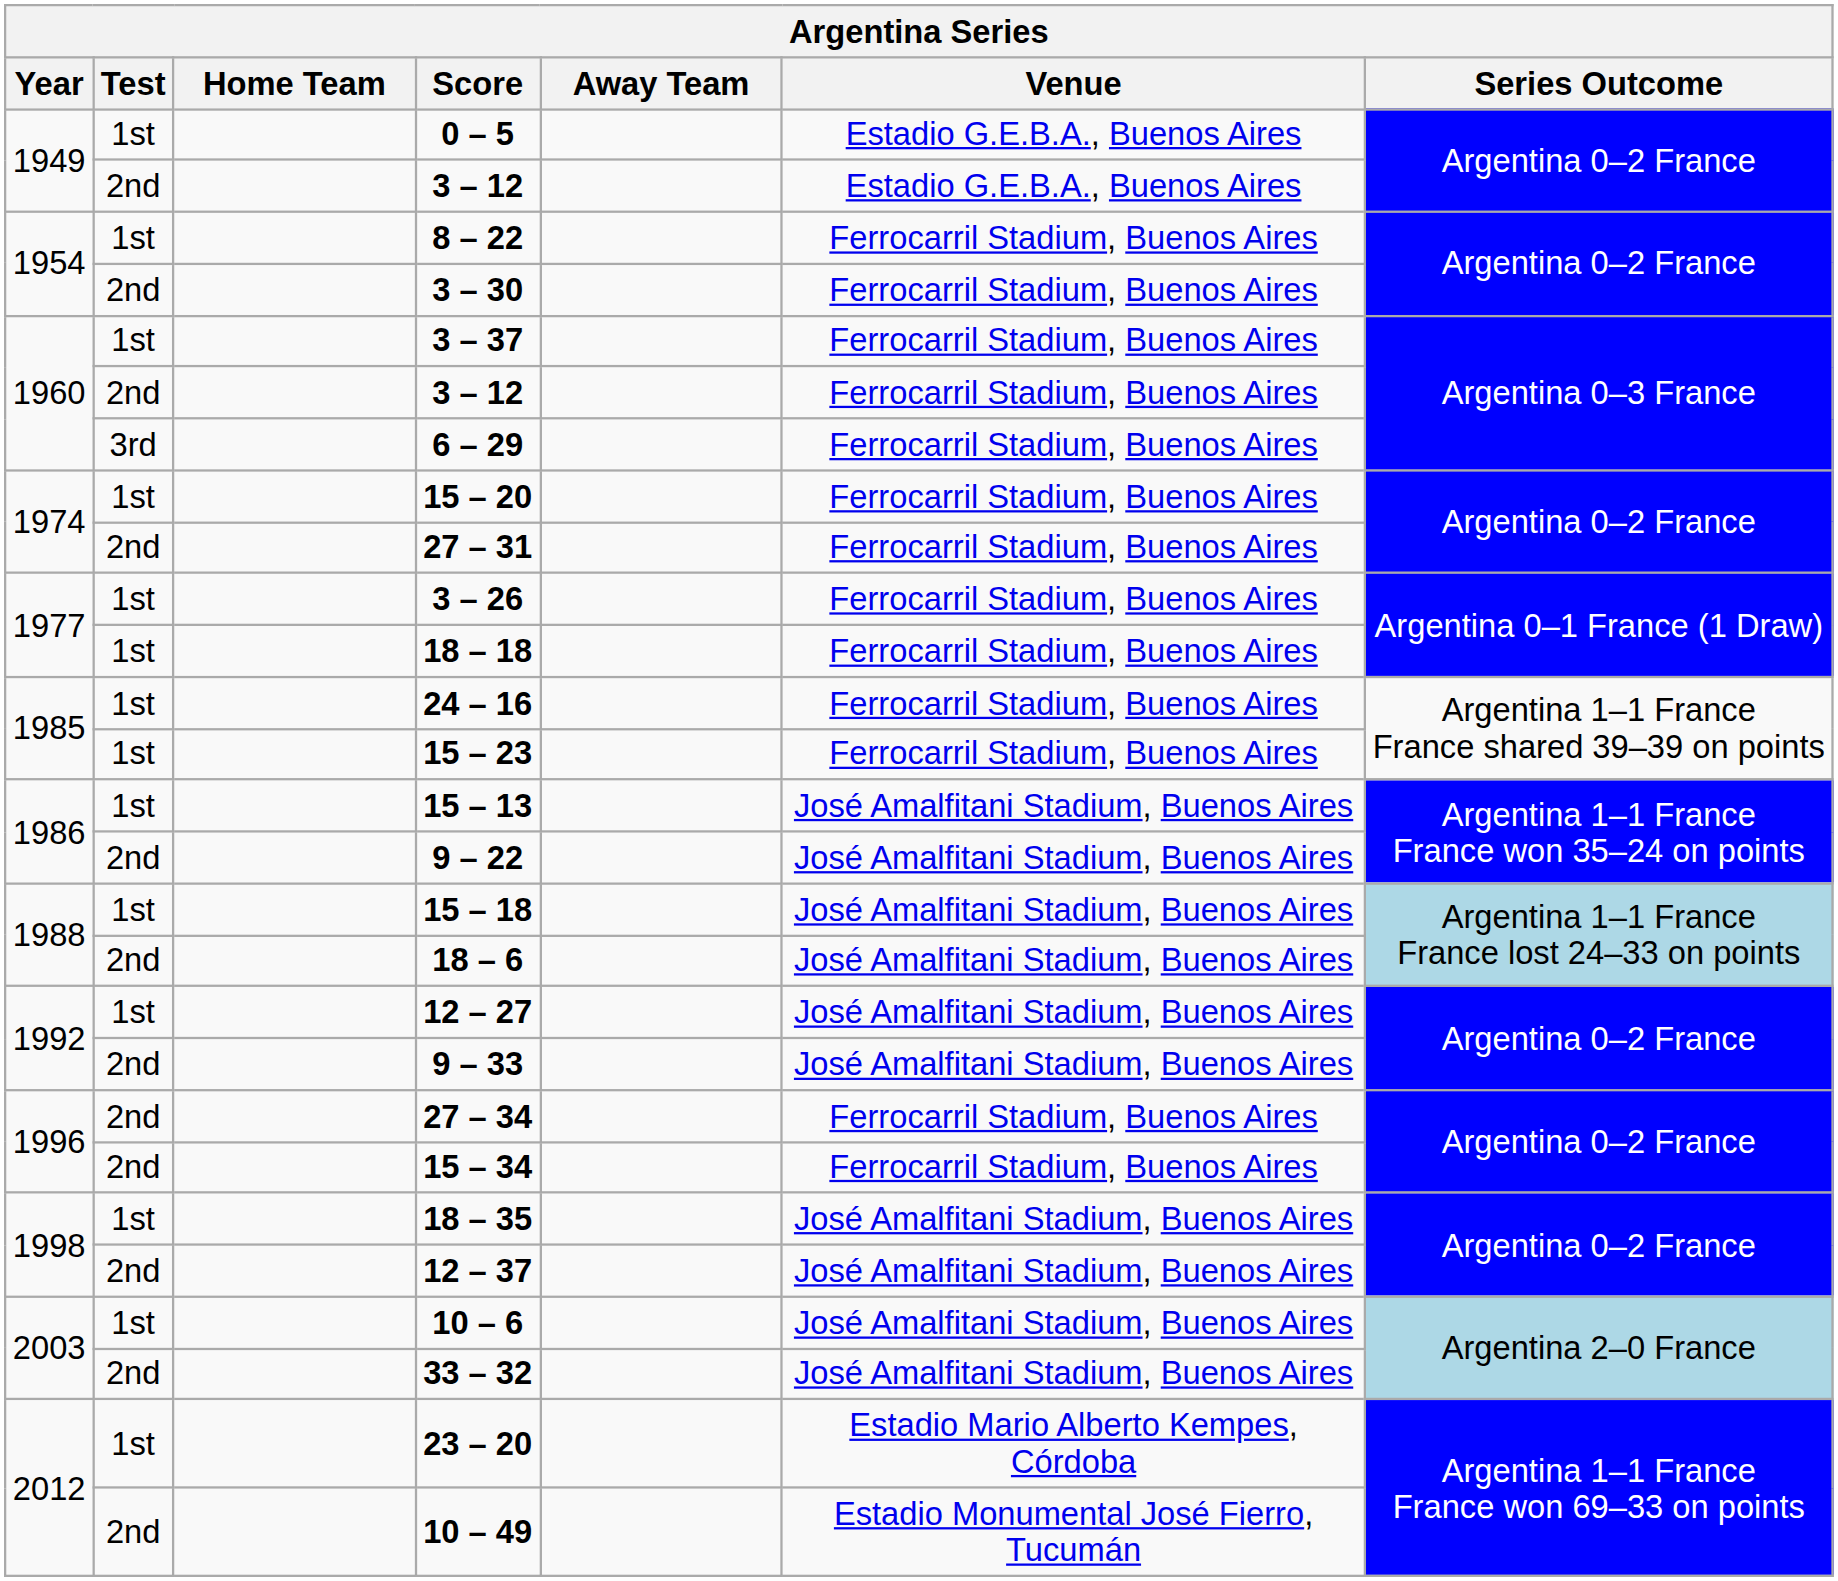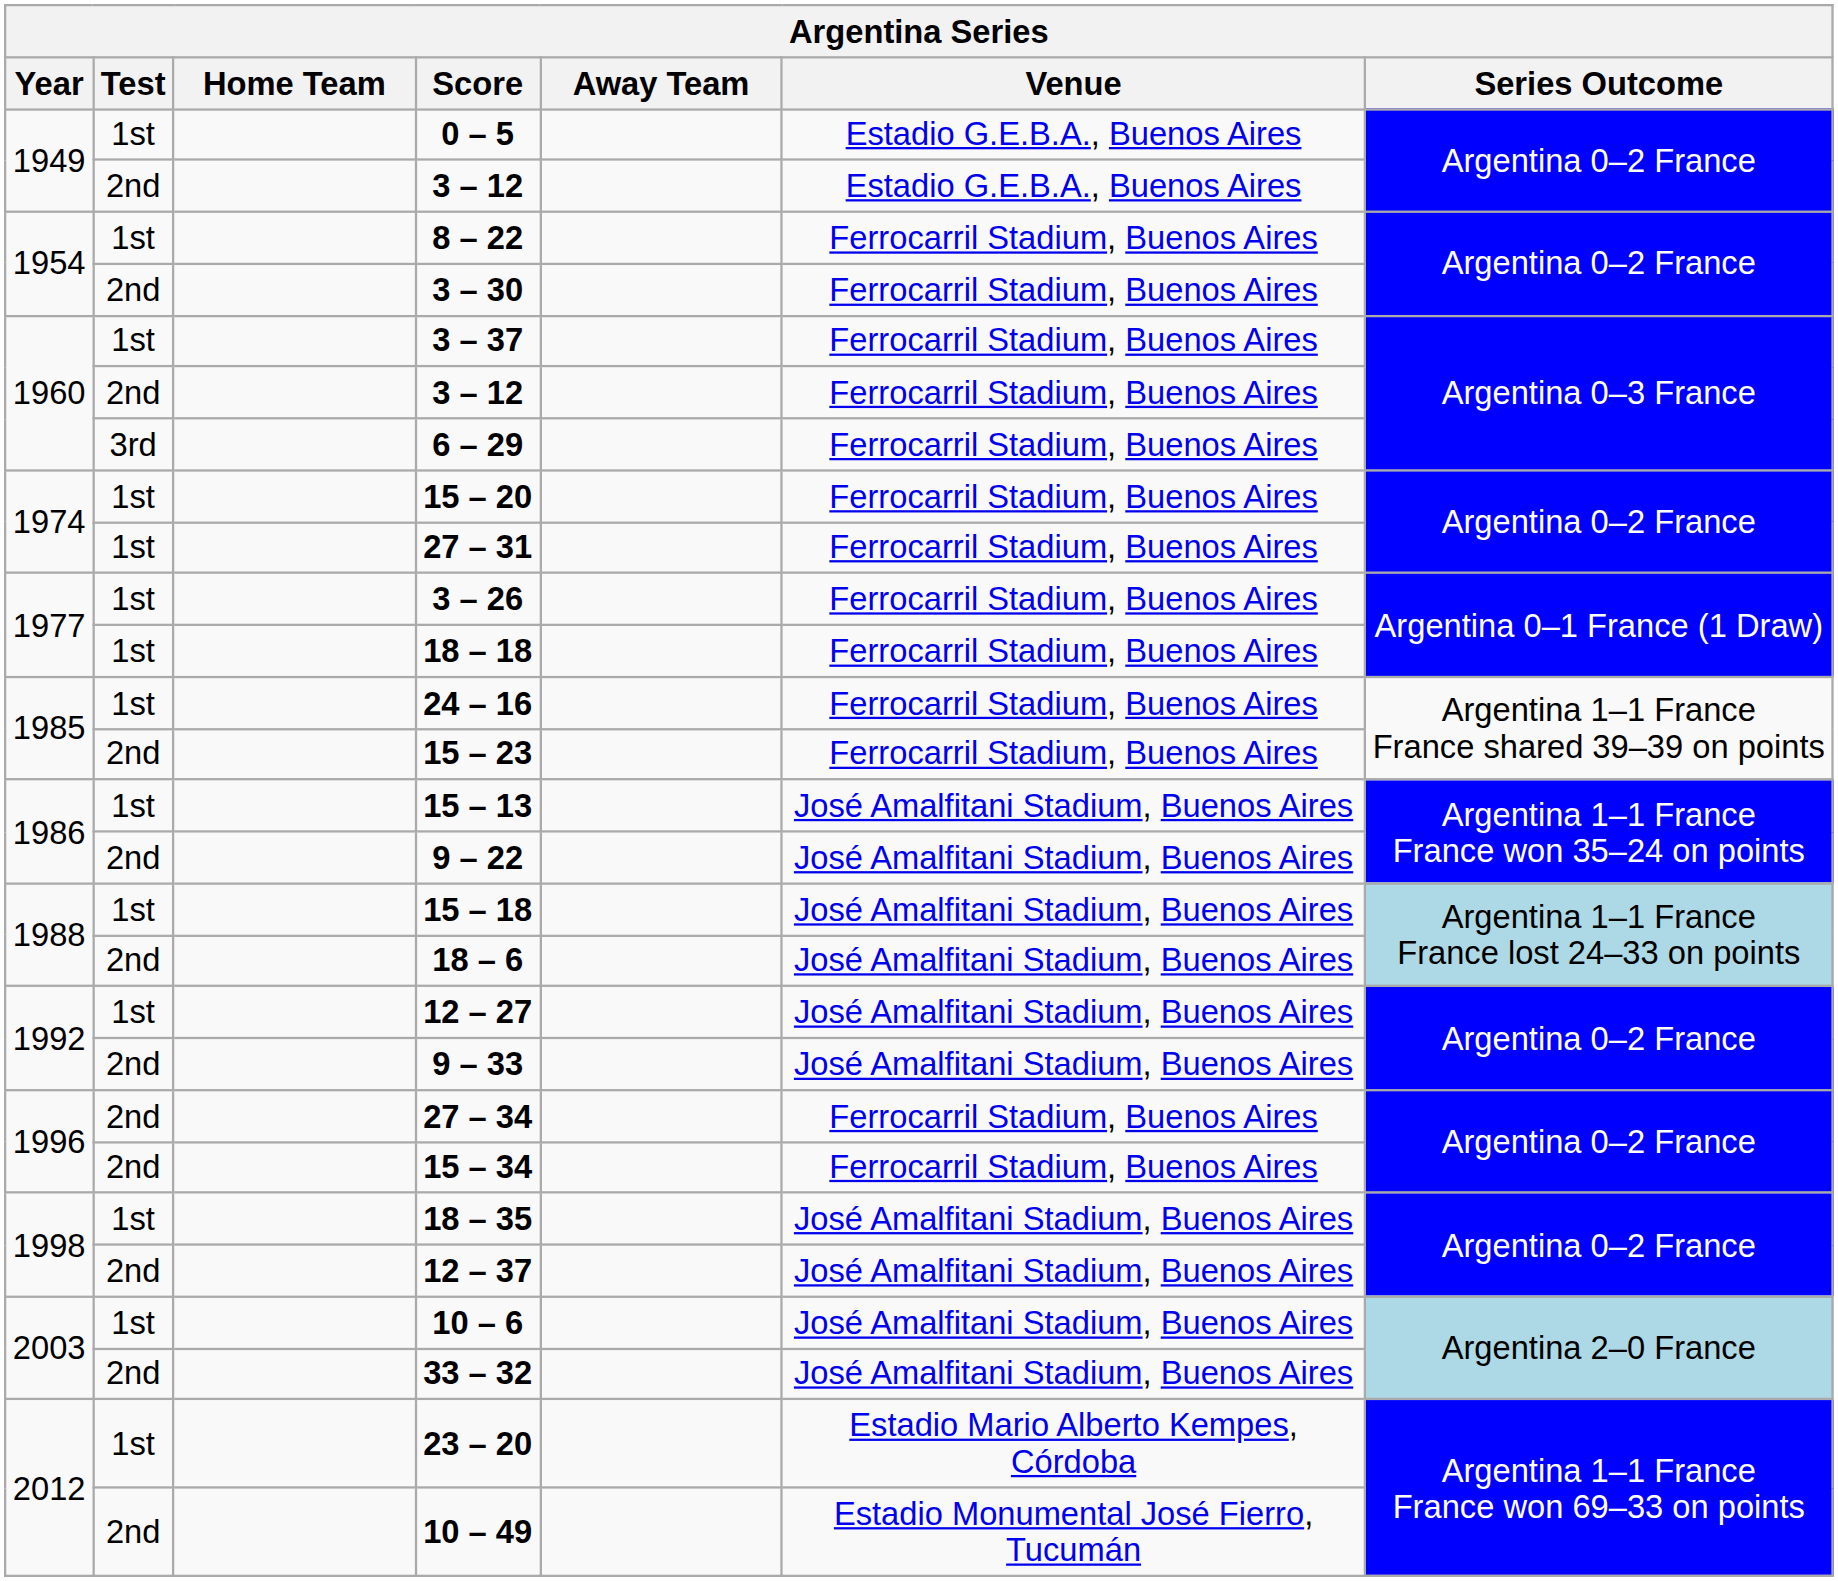 <table class="wikitable" style="text-align: center;font-size:90%;">
 <tr>
 <th colspan=7> Argentina Series</th>
 </tr>
 <tr>
 <th>Year</th>
 <th>Test</th>
 <th width=100>Home Team</th>
 <th>Score</th>
 <th width=100>Away Team</th>
 <th width=250>Venue</th>
 <th>Series Outcome</th>
 </tr>
 <tr>
 <td rowspan=2>1949</td>
 <td>1st</td>
 <td></td>
 <td><strong>0 – 5</strong></td>
 <td></td>
 <td><a href='#'>Estadio G.E.B.A.</a>, <a href='#'>Buenos Aires</a></td>
 <td align="center" style="background:blue;color:white" rowspan=2>Argentina 0–2 France</td>
 </tr>
 <tr>
 <td>2nd</td>
 <td></td>
 <td><strong>3 – 12</strong></td>
 <td></td>
 <td><a href='#'>Estadio G.E.B.A.</a>, <a href='#'>Buenos Aires</a></td>
 </tr>
 <tr>
 <td rowspan=2>1954</td>
 <td>1st</td>
 <td></td>
 <td><strong>8 – 22</strong></td>
 <td></td>
 <td><a href='#'>Ferrocarril Stadium</a>, <a href='#'>Buenos Aires</a></td>
 <td align="center" style="background:blue;color:white" rowspan=2>Argentina 0–2 France</td>
 </tr>
 <tr>
 <td>2nd</td>
 <td></td>
 <td><strong>3 – 30</strong></td>
 <td></td>
 <td><a href='#'>Ferrocarril Stadium</a>, <a href='#'>Buenos Aires</a></td>
 </tr>
 <tr>
 <td rowspan=3>1960</td>
 <td>1st</td>
 <td></td>
 <td><strong>3 – 37</strong></td>
 <td></td>
 <td><a href='#'>Ferrocarril Stadium</a>, <a href='#'>Buenos Aires</a></td>
 <td align="center" style="background:blue;color:white" rowspan=3>Argentina 0–3 France</td>
 </tr>
 <tr>
 <td>2nd</td>
 <td></td>
 <td><strong>3 – 12</strong></td>
 <td></td>
 <td><a href='#'>Ferrocarril Stadium</a>, <a href='#'>Buenos Aires</a></td>
 </tr>
 <tr>
 <td>3rd</td>
 <td></td>
 <td><strong>6 – 29</strong></td>
 <td></td>
 <td><a href='#'>Ferrocarril Stadium</a>, <a href='#'>Buenos Aires</a></td>
 </tr>
 <tr>
 <td rowspan=2>1974</td>
 <td>1st</td>
 <td></td>
 <td><strong>15 – 20</strong></td>
 <td></td>
 <td><a href='#'>Ferrocarril Stadium</a>, <a href='#'>Buenos Aires</a></td>
 <td align="center" style="background:blue;color:white" rowspan=2>Argentina 0–2 France</td>
 </tr>
 <tr>
-<td>2nd</td>
+<td>1st</td>
 <td></td>
 <td><strong>27 – 31</strong></td>
 <td></td>
 <td><a href='#'>Ferrocarril Stadium</a>, <a href='#'>Buenos Aires</a></td>
 </tr>
 <tr>
 <td rowspan=2>1977</td>
 <td>1st</td>
 <td></td>
 <td><strong>3 – 26</strong></td>
 <td></td>
 <td><a href='#'>Ferrocarril Stadium</a>, <a href='#'>Buenos Aires</a></td>
 <td align="center" style="background:blue;color:white" rowspan=2>Argentina 0–1 France (1 Draw)</td>
 </tr>
 <tr>
 <td>1st</td>
 <td></td>
 <td align="center"><strong>18 – 18</strong></td>
 <td></td>
 <td><a href='#'>Ferrocarril Stadium</a>, <a href='#'>Buenos Aires</a></td>
 </tr>
 <tr>
 <td rowspan=2>1985</td>
 <td>1st</td>
 <td></td>
 <td><strong>24 – 16</strong></td>
 <td></td>
 <td><a href='#'>Ferrocarril Stadium</a>, <a href='#'>Buenos Aires</a></td>
 <td rowspan=2>Argentina 1–1 France<br>France shared 39–39 on points</td>
 </tr>
 <tr>
-<td>1st</td>
+<td>2nd</td>
 <td></td>
 <td><strong>15 – 23</strong></td>
 <td></td>
 <td><a href='#'>Ferrocarril Stadium</a>, <a href='#'>Buenos Aires</a></td>
 </tr>
 <tr>
 <td rowspan=2>1986</td>
 <td>1st</td>
 <td></td>
 <td><strong>15 – 13</strong></td>
 <td></td>
 <td><a href='#'>José Amalfitani Stadium</a>, <a href='#'>Buenos Aires</a></td>
 <td align="center" style="background:blue;color:white" rowspan=2>Argentina 1–1 France<br> France won 35–24 on points</td>
 </tr>
 <tr>
 <td>2nd</td>
 <td></td>
 <td><strong>9 – 22</strong></td>
 <td></td>
 <td><a href='#'>José Amalfitani Stadium</a>, <a href='#'>Buenos Aires</a></td>
 </tr>
 <tr>
 <td rowspan=2>1988</td>
 <td>1st</td>
 <td></td>
 <td><strong>15 – 18</strong></td>
 <td></td>
 <td><a href='#'>José Amalfitani Stadium</a>, <a href='#'>Buenos Aires</a></td>
 <td align="center" style="background:lightblue;color:black" rowspan=2>Argentina 1–1 France<br> France lost 24–33 on points</td>
 </tr>
 <tr>
 <td>2nd</td>
 <td></td>
 <td><strong>18 – 6</strong></td>
 <td></td>
 <td><a href='#'>José Amalfitani Stadium</a>, <a href='#'>Buenos Aires</a></td>
 </tr>
 <tr>
 <td rowspan=2>1992</td>
 <td>1st</td>
 <td></td>
 <td><strong>12 – 27</strong></td>
 <td></td>
 <td><a href='#'>José Amalfitani Stadium</a>, <a href='#'>Buenos Aires</a></td>
 <td align="center" style="background:blue;color:white" rowspan=2>Argentina 0–2 France</td>
 </tr>
 <tr>
 <td>2nd</td>
 <td></td>
 <td><strong>9 – 33</strong></td>
 <td></td>
 <td><a href='#'>José Amalfitani Stadium</a>, <a href='#'>Buenos Aires</a></td>
 </tr>
 <tr>
 <td rowspan=2>1996</td>
 <td>2nd</td>
 <td></td>
 <td><strong>27 – 34</strong></td>
 <td></td>
 <td><a href='#'>Ferrocarril Stadium</a>, <a href='#'>Buenos Aires</a></td>
 <td align="center" style="background:blue;color:white" rowspan=2>Argentina 0–2 France</td>
 </tr>
 <tr>
 <td>2nd</td>
 <td></td>
 <td><strong>15 – 34</strong></td>
 <td></td>
 <td><a href='#'>Ferrocarril Stadium</a>, <a href='#'>Buenos Aires</a></td>
 </tr>
 <tr>
 <td rowspan=2>1998</td>
 <td>1st</td>
 <td></td>
 <td><strong>18 – 35</strong></td>
 <td></td>
 <td><a href='#'>José Amalfitani Stadium</a>, <a href='#'>Buenos Aires</a></td>
 <td align="center" style="background:blue;color:white" rowspan=2>Argentina 0–2 France</td>
 </tr>
 <tr>
 <td>2nd</td>
 <td></td>
 <td><strong>12 – 37</strong></td>
 <td></td>
 <td><a href='#'>José Amalfitani Stadium</a>, <a href='#'>Buenos Aires</a></td>
 </tr>
 <tr>
 <td rowspan=2>2003</td>
 <td>1st</td>
 <td></td>
 <td><strong>10 – 6</strong></td>
 <td></td>
 <td><a href='#'>José Amalfitani Stadium</a>, <a href='#'>Buenos Aires</a></td>
 <td align="center" style="background:lightblue;color:black" rowspan=2>Argentina 2–0 France</td>
 </tr>
 <tr>
 <td>2nd</td>
 <td></td>
 <td><strong>33 – 32</strong></td>
 <td></td>
 <td><a href='#'>José Amalfitani Stadium</a>, <a href='#'>Buenos Aires</a></td>
 </tr>
 <tr>
 <td rowspan=2>2012</td>
 <td>1st</td>
 <td></td>
 <td><strong>23 – 20</strong></td>
 <td></td>
 <td><a href='#'>Estadio Mario Alberto Kempes</a>, <a href='#'>Córdoba</a></td>
 <td align="center" style="background:blue;color:white" rowspan=2>Argentina 1–1 France<br> France won 69–33 on points</td>
 </tr>
 <tr>
 <td>2nd</td>
 <td></td>
 <td><strong>10 – 49</strong></td>
 <td></td>
 <td><a href='#'>Estadio Monumental José Fierro</a>, <a href='#'>Tucumán</a></td>
 </tr>
 <tr>
 </tr>
 </table>
